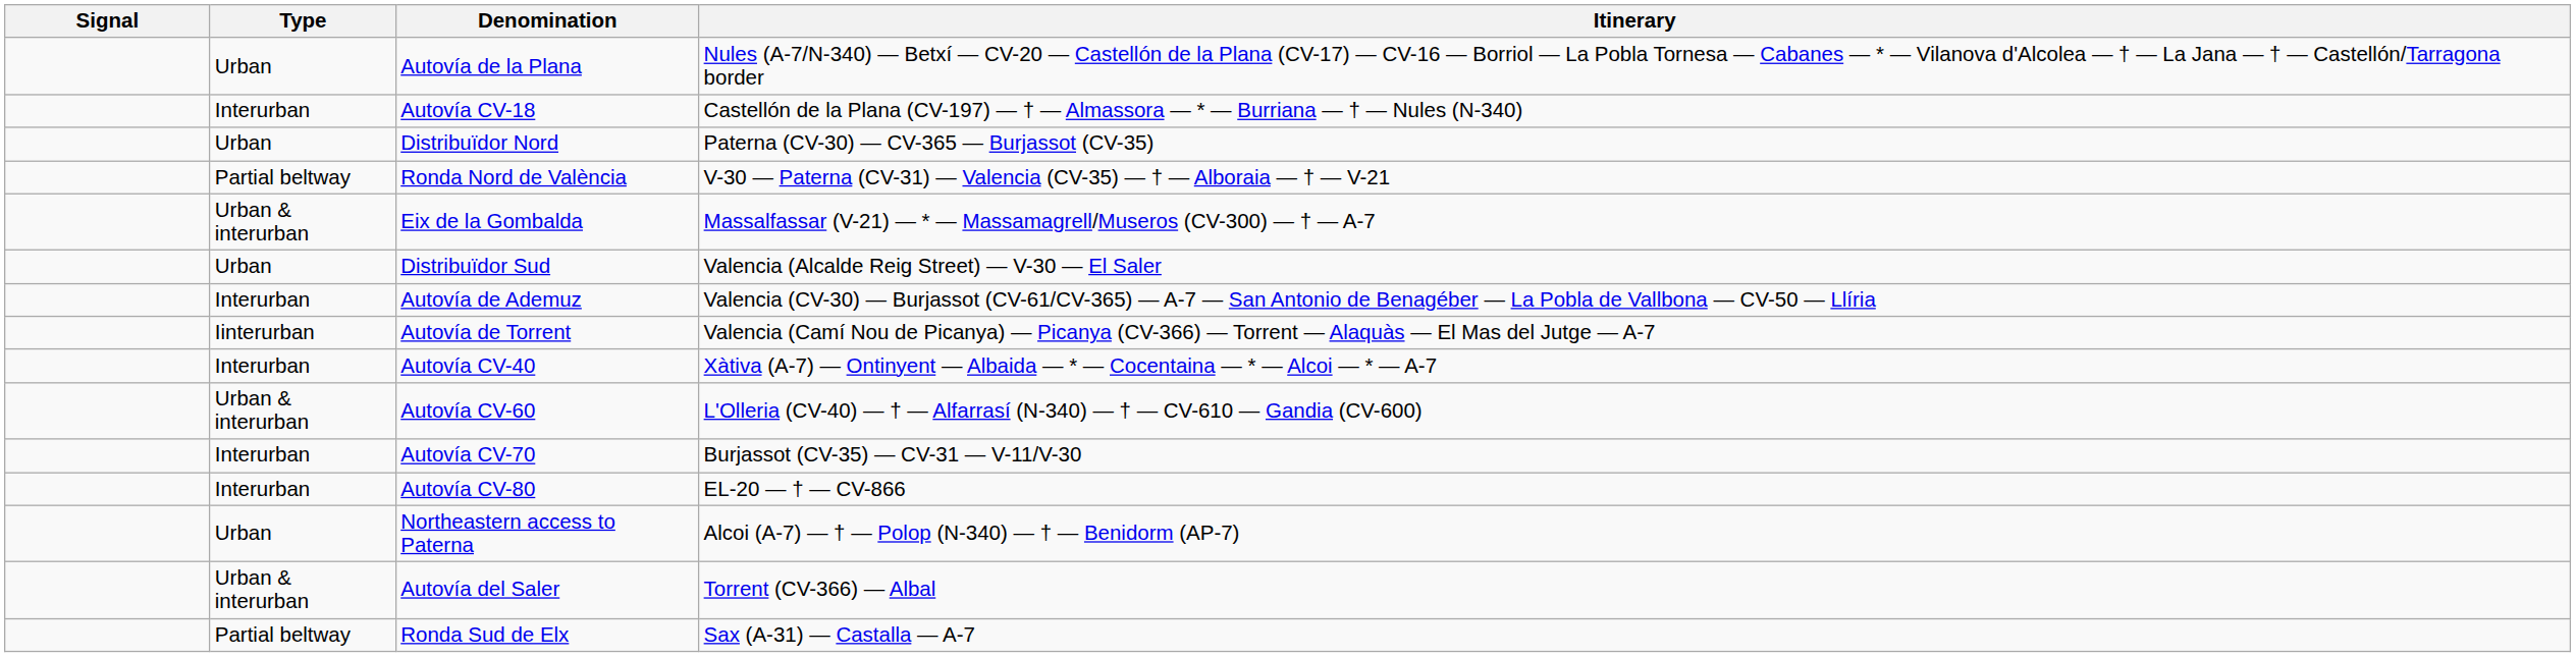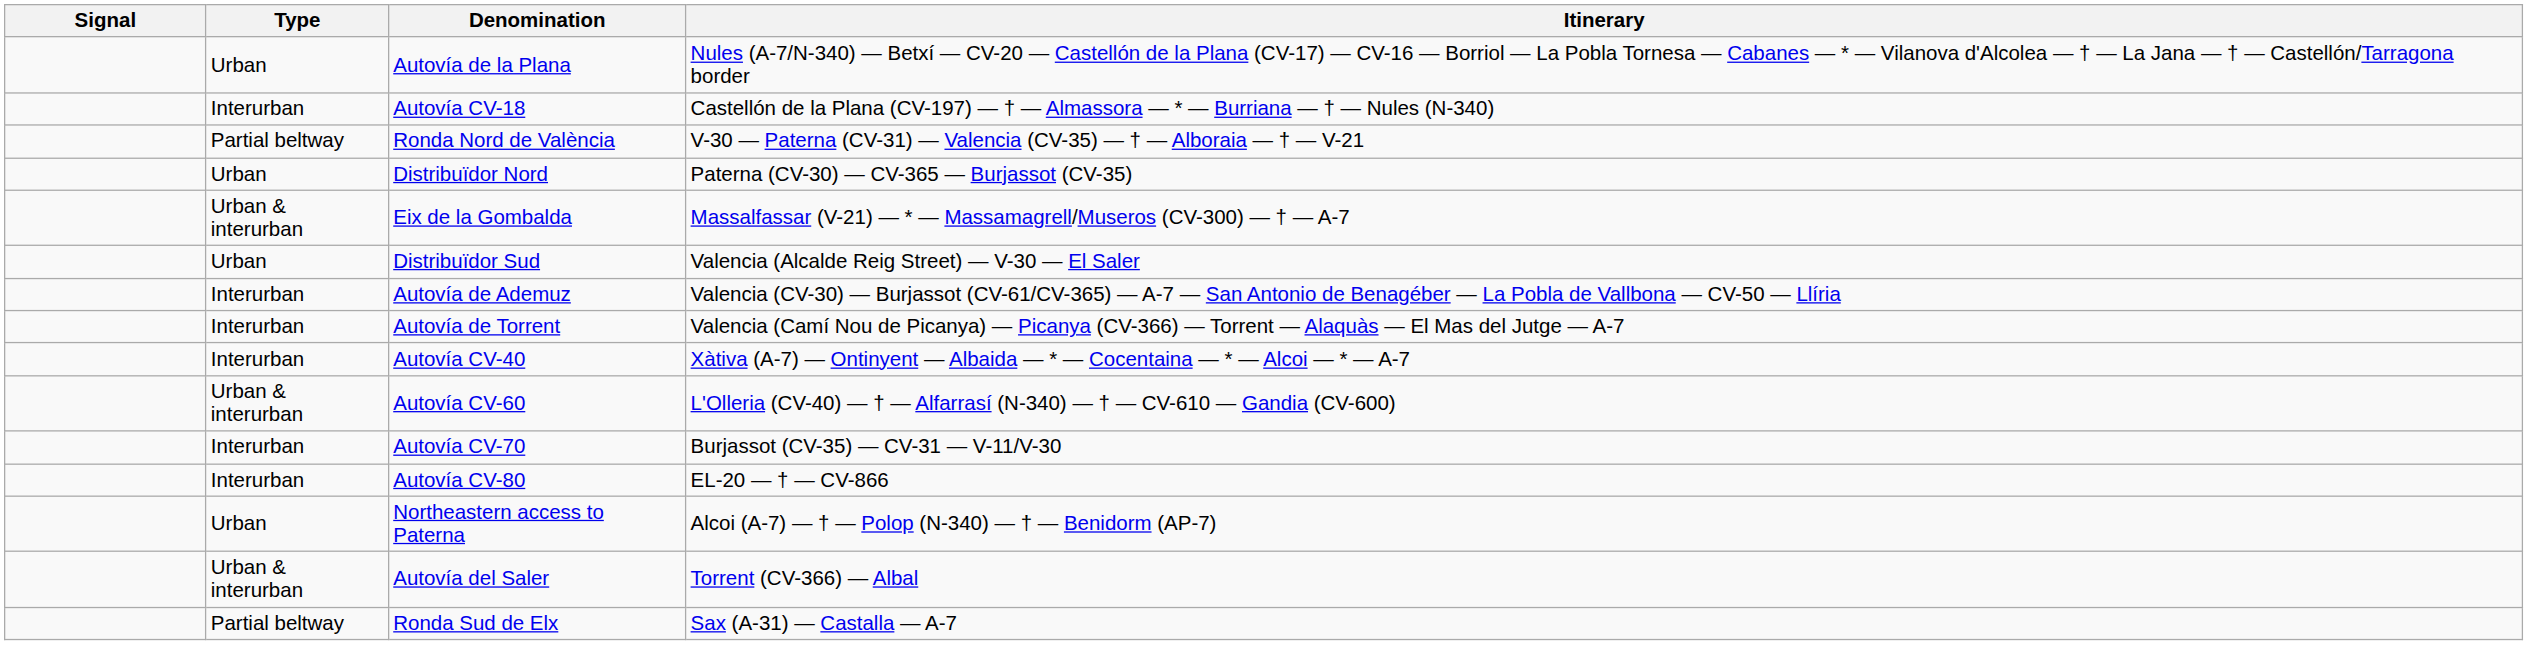 <table class="wikitable">
 <tr>
 <th width="150px">Signal</th>
 <th>Type</th>
 <th>Denomination</th>
 <th>Itinerary</th>
 </tr>
 <tr>
 <td></td>
 <td>Urban</td>
 <td><a href='#'>Autovía de la Plana</a></td>
 <td><a href='#'>Nules</a> (A-7/N-340) — Betxí — CV-20 — <a href='#'>Castellón de la Plana</a> (CV-17) — CV-16 — Borriol — La Pobla Tornesa — <a href='#'>Cabanes</a> — * — Vilanova d'Alcolea — † — La Jana  — † —  Castellón/<a href='#'>Tarragona</a> border</td>
 </tr>
 <tr>
 <td></td>
 <td>Interurban</td>
 <td><a href='#'>Autovía CV-18</a></td>
 <td>Castellón de la Plana (CV-197) — † — <a href='#'>Almassora</a> — * — <a href='#'>Burriana</a> — † — Nules (N-340)</td>
 </tr>
 <tr>
 <td></td>
+<td>Partial beltway</td>
+<td><a href='#'>Ronda Nord de València</a></td>
+<td>V-30 — <a href='#'>Paterna</a> (CV-31) — <a href='#'>Valencia</a> (CV-35) — † — <a href='#'>Alboraia</a> — † — V-21</td>
+</tr>
+<tr>
+<td></td>
 <td>Urban</td>
 <td><a href='#'>Distribuïdor Nord</a></td>
 <td>Paterna (CV-30) — CV-365 — <a href='#'>Burjassot</a> (CV-35)</td>
-</tr>
-<tr>
-<td></td>
-<td>Partial beltway</td>
-<td><a href='#'>Ronda Nord de València</a></td>
-<td>V-30 — <a href='#'>Paterna</a> (CV-31) — <a href='#'>Valencia</a> (CV-35) — † — <a href='#'>Alboraia</a> — † — V-21</td>
 </tr>
 <tr>
 <td></td>
 <td>Urban & interurban</td>
 <td><a href='#'>Eix de la Gombalda</a></td>
 <td><a href='#'>Massalfassar</a> (V-21) — * — <a href='#'>Massamagrell</a>/<a href='#'>Museros</a> (CV-300) — † — A-7</td>
 </tr>
 <tr>
 <td></td>
 <td>Urban</td>
 <td><a href='#'>Distribuïdor Sud</a></td>
 <td>Valencia (Alcalde Reig Street) — V-30 — <a href='#'>El Saler</a></td>
 </tr>
 <tr>
 <td></td>
 <td>Interurban</td>
 <td><a href='#'>Autovía de Ademuz</a></td>
 <td>Valencia (CV-30) — Burjassot (CV-61/CV-365) — A-7 — <a href='#'>San Antonio de Benagéber</a> — <a href='#'>La Pobla de Vallbona</a> — CV-50 — <a href='#'>Llíria</a></td>
 </tr>
 <tr>
 <td></td>
-<td>Iinterurban</td>
+<td>Interurban</td>
 <td><a href='#'>Autovía de Torrent</a></td>
 <td>Valencia (Camí Nou de Picanya) — <a href='#'>Picanya</a> (CV-366) — Torrent — <a href='#'>Alaquàs</a> — El Mas del Jutge — A-7</td>
 </tr>
 <tr>
 <td></td>
 <td>Interurban</td>
 <td><a href='#'>Autovía CV-40</a></td>
 <td><a href='#'>Xàtiva</a> (A-7) — <a href='#'>Ontinyent</a> — <a href='#'>Albaida</a> — * — <a href='#'>Cocentaina</a> — * — <a href='#'>Alcoi</a> — * — A-7</td>
 </tr>
 <tr>
 <td></td>
 <td>Urban & interurban</td>
 <td><a href='#'>Autovía CV-60</a></td>
 <td><a href='#'>L'Olleria</a> (CV-40) — † — <a href='#'>Alfarrasí</a> (N-340) — † — CV-610  — <a href='#'>Gandia</a> (CV-600)</td>
 </tr>
 <tr>
 <td></td>
 <td>Interurban</td>
 <td><a href='#'>Autovía CV-70</a></td>
 <td>Burjassot (CV-35) — CV-31 — V-11/V-30</td>
 </tr>
 <tr>
 <td></td>
 <td>Interurban</td>
 <td><a href='#'>Autovía CV-80</a></td>
 <td>EL-20 — † — CV-866</td>
 </tr>
 <tr>
 <td></td>
 <td>Urban</td>
 <td><a href='#'>Northeastern access to Paterna</a></td>
 <td>Alcoi (A-7) — † — <a href='#'>Polop</a> (N-340) — † — <a href='#'>Benidorm</a> (AP-7)</td>
 </tr>
 <tr>
 <td></td>
 <td>Urban & interurban</td>
 <td><a href='#'>Autovía del Saler</a></td>
 <td><a href='#'>Torrent</a> (CV-366) — <a href='#'>Albal</a></td>
 </tr>
 <tr>
 <td></td>
 <td>Partial beltway</td>
 <td><a href='#'>Ronda Sud de Elx</a></td>
 <td><a href='#'>Sax</a> (A-31)  — <a href='#'>Castalla</a> — A-7</td>
 </tr>
 </table>
